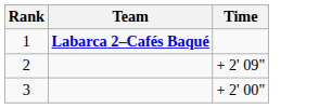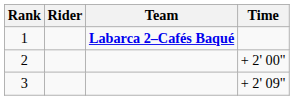 <table class="wikitable">
 <tr>
 <th scope="col">Rank</th>
+<th scope="col">Rider</th>
 <th scope="col">Team</th>
 <th scope="col">Time</th>
 </tr>
 <tr>
 <td style="text-align:center;">1</td>
+<td></td>
 <td><strong><a href='#'>Labarca 2–Cafés Baqué</a></strong></td>
 <td style="text-align:right;"></td>
 </tr>
 <tr>
 <td style="text-align:center;">2</td>
 <td></td>
-<td style="text-align:right;">+ 2' 09"</td>
+<td></td>
+<td style="text-align:right;">+ 2' 00"</td>
 </tr>
 <tr>
 <td style="text-align:center;">3</td>
 <td></td>
-<td style="text-align:right;">+ 2' 00"</td>
+<td></td>
+<td style="text-align:right;">+ 2' 09"</td>
 </tr>
 </table>
